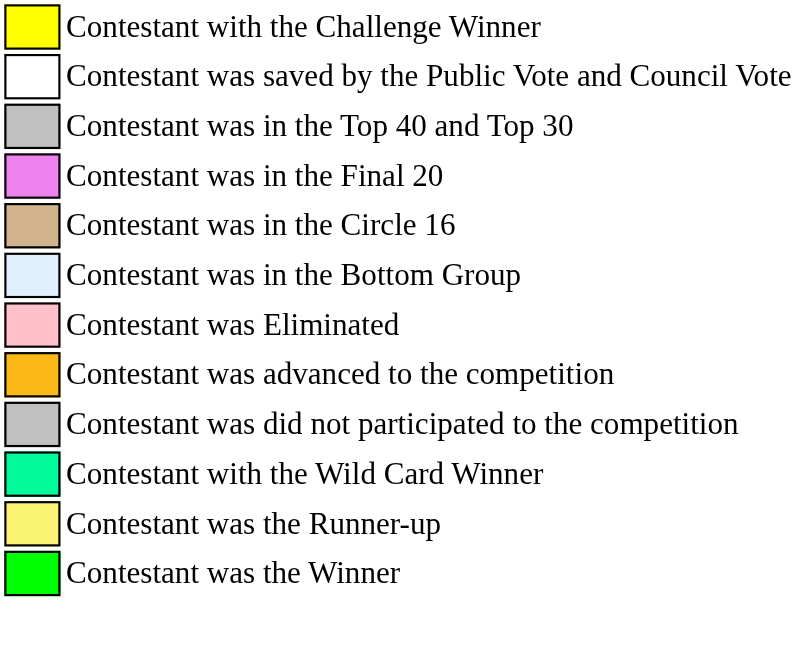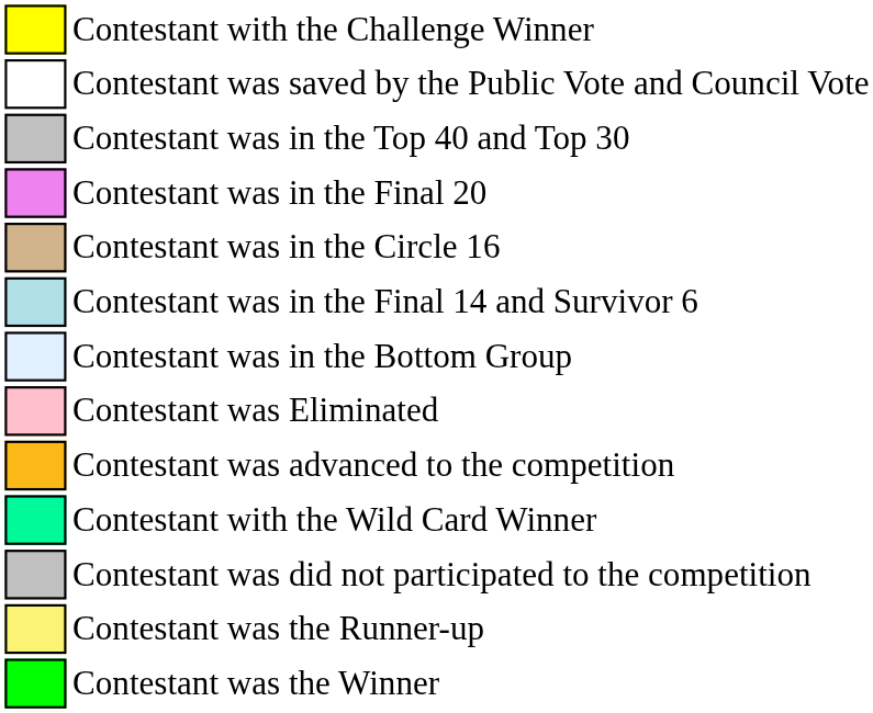 <table class="toccolours"style="font-size: 90%; white-space: nowrap;">
 <tr>
 <td style="background:#FFFF00; border:1px solid black;">      </td>
 <td>Contestant with the Challenge Winner</td>
 </tr>
 <tr>
 <td style="background: #FFFFFF; border:1px solid black;">      </td>
 <td>Contestant was saved by the Public Vote and Council Vote</td>
 </tr>
 <tr>
 <td style="background:silver; border:1px solid black;">      </td>
 <td>Contestant was in the Top 40 and Top 30</td>
 </tr>
 <tr>
 <td style="background:violet; border:1px solid black;">      </td>
 <td>Contestant was in the Final 20</td>
 </tr>
 <tr>
 <td style="background:tan; border:1px solid black;">      </td>
 <td>Contestant was in the Circle 16</td>
 </tr>
 <tr>
+<td style="background:#b0e0e6; border:1px solid black;">      </td>
+<td>Contestant was in the Final 14 and Survivor 6</td>
+</tr>
+<tr>
 <td style="background:#e0f0ff; border:1px solid black;">      </td>
 <td>Contestant was in the Bottom Group</td>
 </tr>
 <tr>
 <td style="background:pink; border:1px solid black;">      </td>
 <td>Contestant was Eliminated</td>
 </tr>
 <tr>
 <td style="background:#fbb917; border:1px solid black;">      </td>
 <td>Contestant was advanced to the competition</td>
 </tr>
 <tr>
+<td style="background:#00fa9a; border:1px solid black;">      </td>
+<td>Contestant with the Wild Card Winner</td>
+</tr>
+<tr>
 <td style="background:silver; border:1px solid black;">      </td>
 <td>Contestant was did not participated to the competition</td>
-</tr>
-<tr>
-<td style="background:#00fa9a; border:1px solid black;">      </td>
-<td>Contestant with the Wild Card Winner</td>
 </tr>
 <tr>
 <td style="background:#FBF373; border:1px solid black;">      </td>
 <td>Contestant was the Runner-up</td>
 </tr>
 <tr>
 <td style="background:lime; border:1px solid black;">      </td>
 <td>Contestant was the Winner</td>
 </tr>
 </table>
